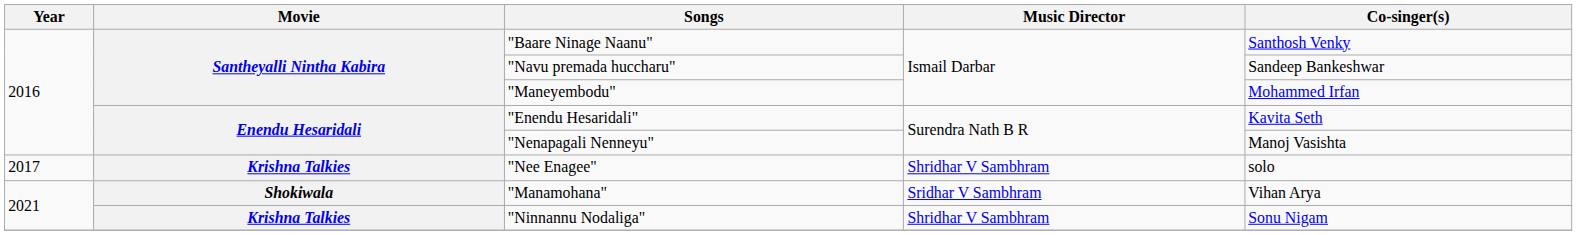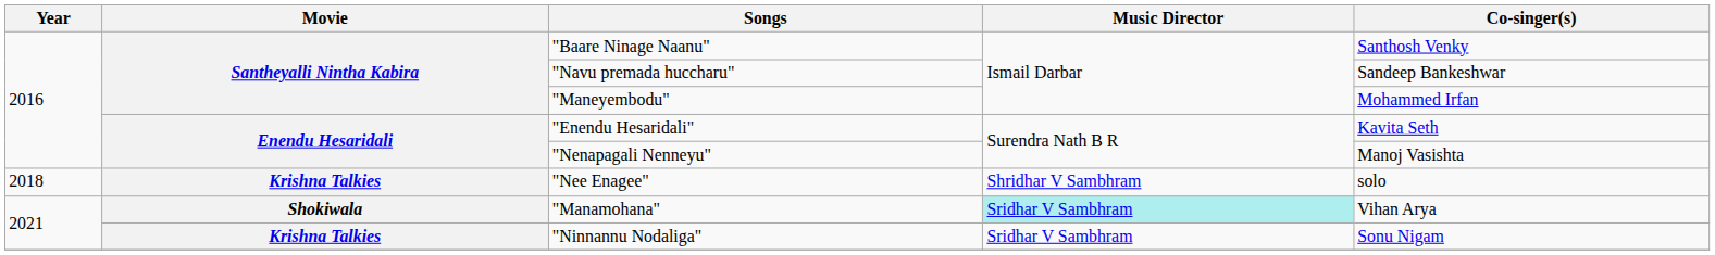 <table class="wikitable sortable" style="width:100%;">
 <tr>
 <th>Year</th>
 <th>Movie</th>
 <th>Songs</th>
 <th>Music Director</th>
 <th>Co-singer(s)</th>
 </tr>
 <tr>
 <td rowspan=5>2016</td>
 <th rowspan="3"><em><a href='#'>Santheyalli Nintha Kabira</a></em></th>
 <td>"Baare Ninage Naanu"</td>
 <td rowspan="3">Ismail Darbar</td>
 <td><a href='#'>Santhosh Venky</a></td>
 </tr>
 <tr>
 <td>"Navu premada huccharu"</td>
 <td>Sandeep Bankeshwar</td>
 </tr>
 <tr>
 <td>"Maneyembodu"</td>
 <td><a href='#'>Mohammed Irfan</a></td>
 </tr>
 <tr>
 <th rowspan="2"><em><a href='#'>Enendu Hesaridali</a></em></th>
 <td>"Enendu Hesaridali"</td>
 <td rowspan="2">Surendra Nath B R</td>
 <td><a href='#'>Kavita Seth</a></td>
 </tr>
 <tr>
 <td>"Nenapagali Nenneyu"</td>
 <td>Manoj Vasishta</td>
 </tr>
 <tr>
-<td>2017</td>
+<td>2018</td>
 <th><em><a href='#'>Krishna Talkies</a></em></th>
 <td>"Nee Enagee"</td>
 <td><a href='#'>Shridhar V Sambhram</a></td>
 <td>solo </td>
 </tr>
 <tr>
 <td rowspan=2>2021</td>
 <th><em>Shokiwala</em></th>
 <td>"Manamohana"</td>
-<td><a href='#'>Sridhar V Sambhram</a></td>
+<td style="background: paleturquoise;"><a href='#'>Sridhar V Sambhram</a></td>
 <td>Vihan Arya</td>
 </tr>
 <tr>
 <th><em><a href='#'>Krishna Talkies</a></em></th>
 <td>"Ninnannu Nodaliga"</td>
-<td><a href='#'>Shridhar V Sambhram</a></td>
+<td><a href='#'>Sridhar V Sambhram</a></td>
 <td><a href='#'>Sonu Nigam</a></td>
 </tr>
 <tr>
 </tr>
 </table>
